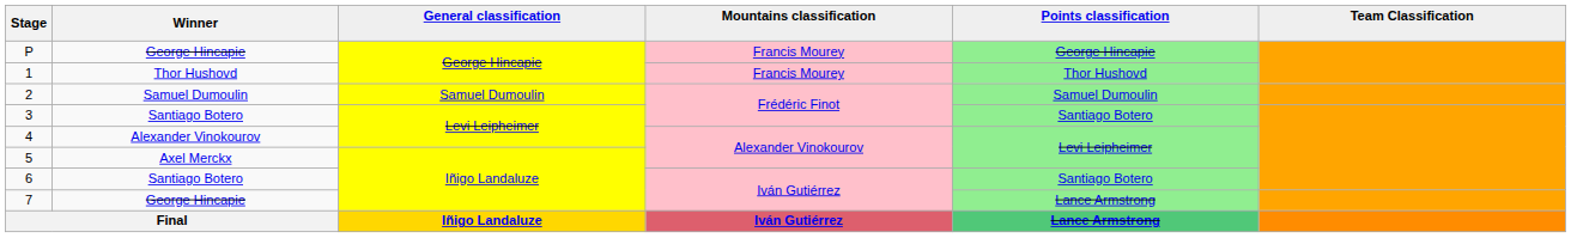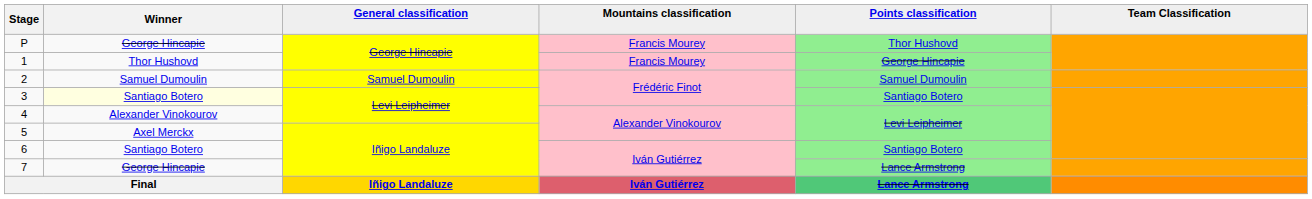 <table class="wikitable" style="text-align: center; font-size:smaller;">
 <tr style="background:#efefef;">
 <th style="width:1%;">Stage</th>
 <th style="width:14%;">Winner</th>
 <th style="background:#efefef; width:15%;"><a href='#'>General classification</a><br><br></th>
 <th style="background:#efefef; width:15%;">Mountains classification<br><br></th>
 <th style="background:#efefef; width:15%;"><a href='#'>Points classification</a><br><br></th>
 <th style="background:#efefef; width:15%;">Team Classification<br><br></th>
 </tr>
 <tr>
 <td>P</td>
 <td><s><a href='#'>George Hincapie</a></s></td>
 <td style="background:yellow;" rowspan="2"><s><a href='#'>George Hincapie</a></s></td>
 <td style="background:pink"><a href='#'>Francis Mourey</a></td>
-<td style="background:lightgreen;"><s><a href='#'>George Hincapie</a></s></td>
+<td style="background:lightgreen;"><a href='#'>Thor Hushovd</a></td>
 <td style="background:orange;" rowspan="2"></td>
 </tr>
 <tr>
 <td>1</td>
 <td><a href='#'>Thor Hushovd</a></td>
 <td style="background:pink"><a href='#'>Francis Mourey</a></td>
-<td style="background:lightgreen;"><a href='#'>Thor Hushovd</a></td>
+<td style="background:lightgreen;"><s><a href='#'>George Hincapie</a></s></td>
 </tr>
 <tr>
 <td>2</td>
 <td><a href='#'>Samuel Dumoulin</a></td>
 <td style="background:yellow;"><a href='#'>Samuel Dumoulin</a></td>
 <td style="background:pink" rowspan="2"><a href='#'>Frédéric Finot</a></td>
 <td style="background:lightgreen;"><a href='#'>Samuel Dumoulin</a></td>
 <td style="background:orange;"></td>
 </tr>
 <tr>
 <td>3</td>
-<td><a href='#'>Santiago Botero</a></td>
+<td style="background: lightyellow;"><a href='#'>Santiago Botero</a></td>
 <td style="background:yellow;" rowspan="2"><s><a href='#'>Levi Leipheimer</a></s></td>
 <td style="background:lightgreen;"><a href='#'>Santiago Botero</a></td>
 <td style="background:orange;" rowspan="4"></td>
 </tr>
 <tr>
 <td>4</td>
 <td><a href='#'>Alexander Vinokourov</a></td>
 <td style="background:pink" rowspan="2"><a href='#'>Alexander Vinokourov</a></td>
 <td style="background:lightgreen;" rowspan="2"><s><a href='#'>Levi Leipheimer</a></s></td>
 </tr>
 <tr>
 <td>5</td>
 <td><a href='#'>Axel Merckx</a></td>
 <td style="background:yellow;" rowspan="3"><a href='#'>Iñigo Landaluze</a></td>
 </tr>
 <tr>
 <td>6</td>
 <td><a href='#'>Santiago Botero</a></td>
 <td style="background:pink" rowspan="2"><a href='#'>Iván Gutiérrez</a></td>
 <td style="background:lightgreen;"><a href='#'>Santiago Botero</a></td>
 </tr>
 <tr>
 <td>7</td>
 <td><s><a href='#'>George Hincapie</a></s></td>
 <td style="background:lightgreen;"><s><a href='#'>Lance Armstrong</a></s></td>
 <td style="background:orange;"></td>
 </tr>
 <tr>
 <th colspan=2><strong>Final</strong></th>
 <th style="background:gold;"><a href='#'>Iñigo Landaluze</a></th>
 <th style="background:#DD5F6D;"><a href='#'>Iván Gutiérrez</a></th>
 <th style="background:#50C878;"><s><a href='#'>Lance Armstrong</a></s></th>
 <th style="background:#FF8C00;"></th>
 </tr>
 </table>
